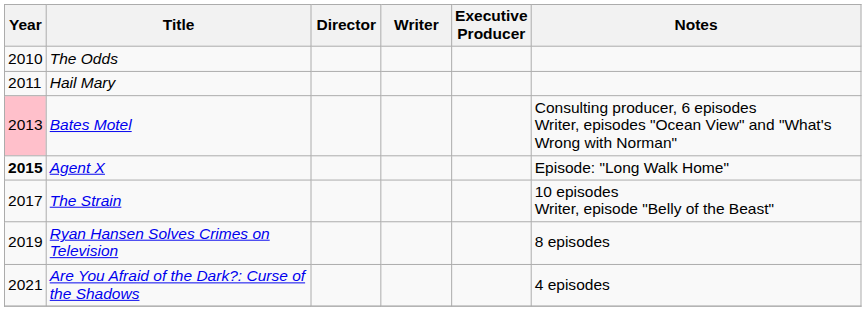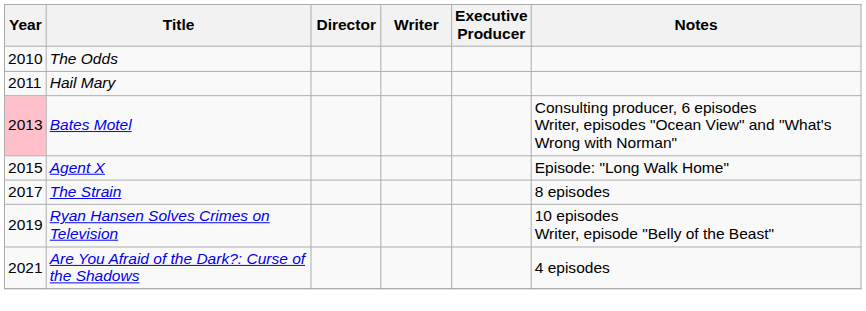 <table class="wikitable" style="margin-right: 0;">
 <tr>
 <th>Year</th>
 <th>Title</th>
 <th style="width:65px;">Director</th>
 <th style="width:65px;">Writer</th>
 <th style="width:65px;">Executive<br>Producer</th>
 <th>Notes</th>
 </tr>
 <tr>
 <td>2010</td>
 <td><em>The Odds</em></td>
 <td></td>
 <td></td>
 <td></td>
 <td></td>
 </tr>
 <tr>
 <td>2011</td>
 <td><em>Hail Mary</em></td>
 <td></td>
 <td></td>
 <td></td>
 <td></td>
 </tr>
 <tr>
 <td style="background: pink;">2013</td>
 <td><em><a href='#'>Bates Motel</a></em></td>
 <td></td>
 <td></td>
 <td></td>
 <td>Consulting producer, 6 episodes <br> Writer, episodes "Ocean View" and "What's Wrong with Norman"</td>
 </tr>
 <tr>
-<td><strong>2015</strong></td>
+<td>2015</td>
 <td><em><a href='#'>Agent X</a></em></td>
 <td></td>
 <td></td>
 <td></td>
 <td>Episode: "Long Walk Home"</td>
 </tr>
 <tr>
 <td>2017</td>
 <td><em><a href='#'>The Strain</a></em></td>
 <td></td>
 <td></td>
 <td></td>
-<td>10 episodes <br> Writer, episode "Belly of the Beast"</td>
+<td>8 episodes</td>
 </tr>
 <tr>
 <td>2019</td>
 <td><em><a href='#'>Ryan Hansen Solves Crimes on Television</a></em></td>
 <td></td>
 <td></td>
 <td></td>
-<td>8 episodes</td>
+<td>10 episodes <br> Writer, episode "Belly of the Beast"</td>
 </tr>
 <tr>
 <td>2021</td>
 <td><em><a href='#'>Are You Afraid of the Dark?: Curse of the Shadows</a></em></td>
 <td></td>
 <td></td>
 <td></td>
 <td>4 episodes</td>
 </tr>
 <tr>
 </tr>
 </table>
